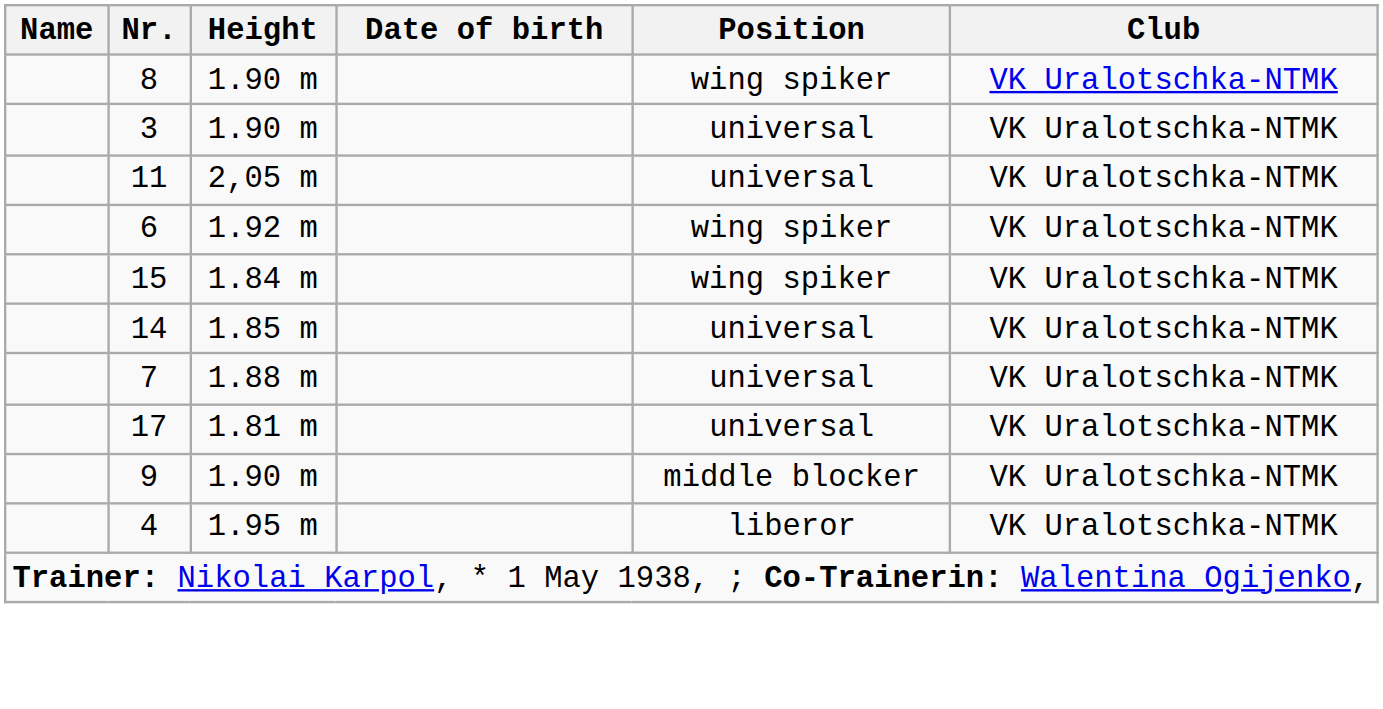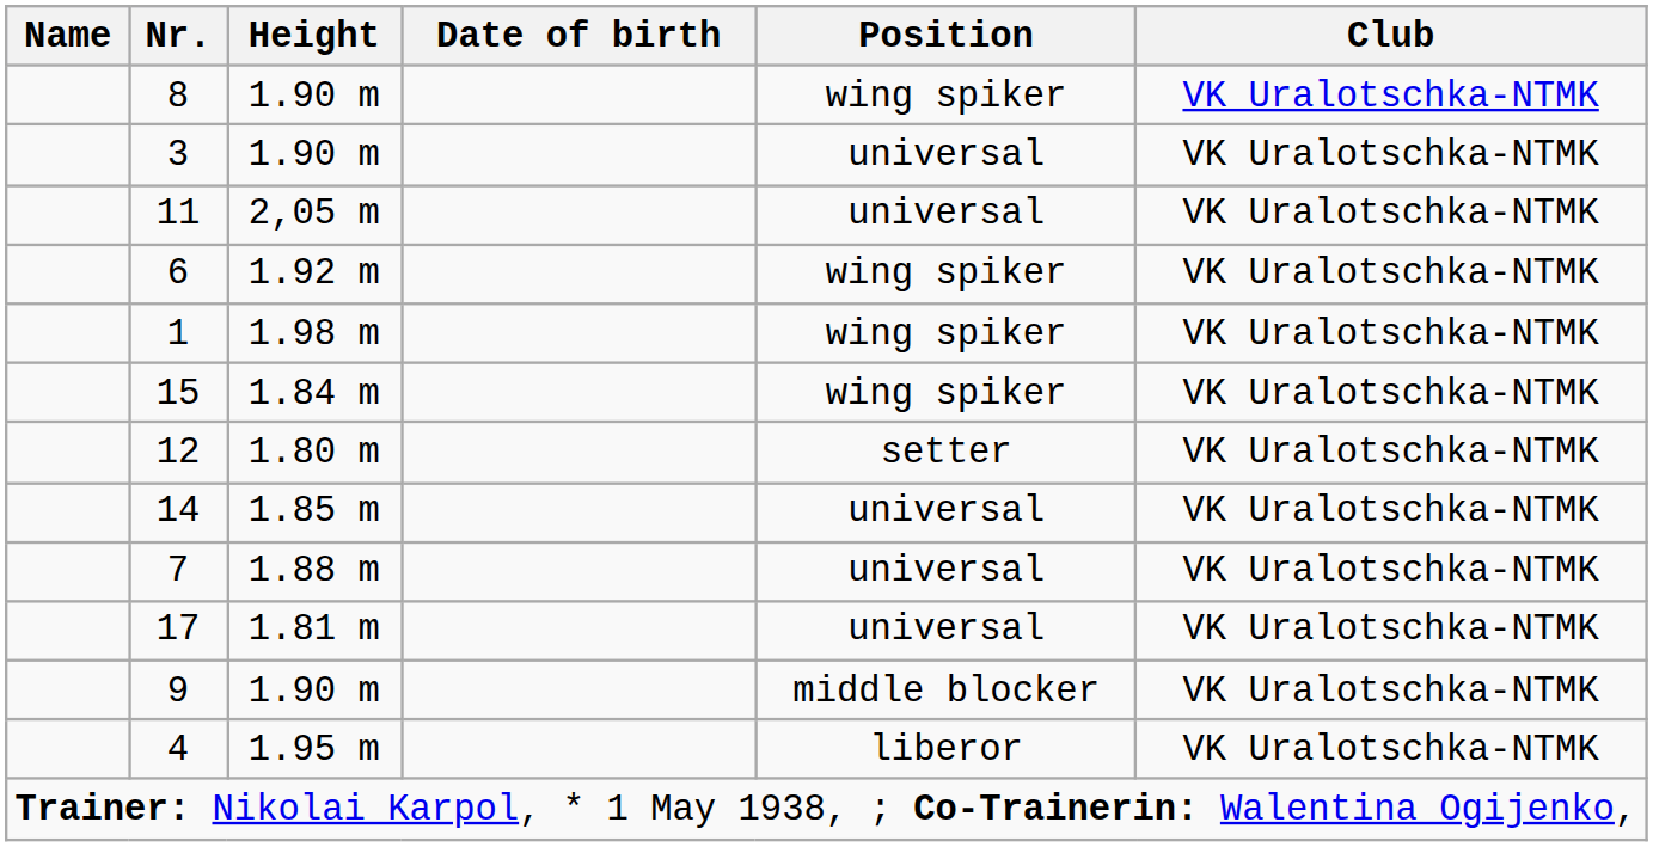 <table class="wikitable sortable" style="margin-bottom:0">
 <tr style="text-align:center; background:lavender;">
 <th>Name</th>
 <th>Nr.</th>
 <th>Height</th>
 <th>Date of birth</th>
 <th>Position</th>
 <th>Club</th>
 </tr>
 <tr style="text-align:center;">
 <td align="left"></td>
 <td>8</td>
 <td>1.90 m</td>
 <td></td>
 <td>wing spiker</td>
 <td><a href='#'>VK Uralotschka-NTMK</a></td>
 </tr>
 <tr style="text-align:center;">
 <td align="left"></td>
 <td>3</td>
 <td>1.90 m</td>
 <td></td>
 <td>universal</td>
 <td>VK Uralotschka-NTMK</td>
 </tr>
 <tr style="text-align:center;">
 <td align="left"></td>
 <td>11</td>
 <td>2,05 m</td>
 <td></td>
 <td>universal</td>
 <td>VK Uralotschka-NTMK</td>
 </tr>
 <tr style="text-align:center;">
 <td align="left"></td>
 <td>6</td>
 <td>1.92 m</td>
 <td></td>
 <td>wing spiker</td>
 <td>VK Uralotschka-NTMK</td>
 </tr>
 <tr style="text-align:center;">
 <td align="left"></td>
+<td>1</td>
+<td>1.98 m</td>
+<td></td>
+<td>wing spiker</td>
+<td>VK Uralotschka-NTMK</td>
+</tr>
+<tr style="text-align:center;">
+<td align="left"></td>
 <td>15</td>
 <td>1.84 m</td>
 <td></td>
 <td>wing spiker</td>
+<td>VK Uralotschka-NTMK</td>
+</tr>
+<tr style="text-align:center;">
+<td align="left"></td>
+<td>12</td>
+<td>1.80 m</td>
+<td></td>
+<td>setter</td>
 <td>VK Uralotschka-NTMK</td>
 </tr>
 <tr style="text-align:center;">
 <td align="left"></td>
 <td>14</td>
 <td>1.85 m</td>
 <td></td>
 <td>universal</td>
 <td>VK Uralotschka-NTMK</td>
 </tr>
 <tr style="text-align:center;">
 <td align="left"></td>
 <td>7</td>
 <td>1.88 m</td>
 <td></td>
 <td>universal</td>
 <td>VK Uralotschka-NTMK</td>
 </tr>
 <tr style="text-align:center;">
 <td align="left"></td>
 <td>17</td>
 <td>1.81 m</td>
 <td></td>
 <td>universal</td>
 <td>VK Uralotschka-NTMK</td>
 </tr>
 <tr style="text-align:center;">
 <td align="left"></td>
 <td>9</td>
 <td>1.90 m</td>
 <td></td>
 <td>middle blocker</td>
 <td>VK Uralotschka-NTMK</td>
 </tr>
 <tr style="text-align:center;">
 <td align="left"></td>
 <td>4</td>
 <td>1.95 m</td>
 <td></td>
 <td>liberor</td>
 <td>VK Uralotschka-NTMK</td>
 </tr>
 <tr class="sortbottom">
 <td colspan="6"><strong>Trainer:</strong> <a href='#'>Nikolai Karpol</a>, * 1 May 1938, ; <strong>Co-Trainerin:</strong> <a href='#'>Walentina Ogijenko</a>, </td>
 </tr>
 </table>
